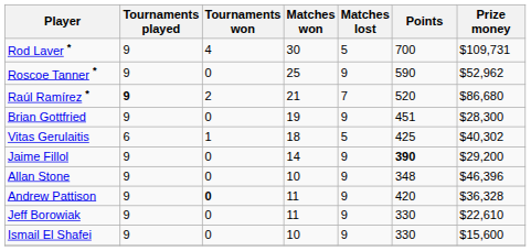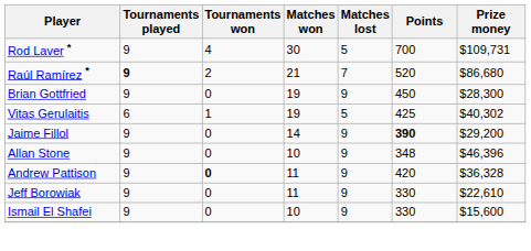 <table class="sortable wikitable" style=font-size:97%>
 <tr>
 <th width=140>Player</th>
 <th width=70>Tournaments played</th>
 <th width=70>Tournaments won</th>
 <th width=35>Matches won</th>
 <th width=35>Matches lost</th>
 <th width=75>Points</th>
 <th width=80>Prize money</th>
 </tr>
 <tr>
 <td> <a href='#'>Rod Laver</a> <sup><strong>*</strong></sup></td>
 <td>9</td>
 <td>4</td>
 <td>30</td>
 <td>5</td>
 <td>700</td>
 <td>$109,731</td>
 </tr>
 <tr>
-<td> <a href='#'>Roscoe Tanner</a> <sup><strong>*</strong></sup></td>
-<td>9</td>
-<td>0</td>
-<td>25</td>
-<td>9</td>
-<td>590</td>
-<td>$52,962</td>
-</tr>
-<tr>
 <td> <a href='#'>Raúl Ramírez</a> <sup><strong>*</strong></sup></td>
 <td><strong>9</strong></td>
 <td>2</td>
 <td>21</td>
 <td>7</td>
 <td>520</td>
 <td>$86,680</td>
 </tr>
 <tr>
 <td> <a href='#'>Brian Gottfried</a></td>
 <td>9</td>
 <td>0</td>
 <td>19</td>
 <td>9</td>
-<td>451</td>
+<td>450</td>
 <td>$28,300</td>
 </tr>
 <tr>
 <td> <a href='#'>Vitas Gerulaitis</a></td>
 <td>6</td>
 <td>1</td>
-<td>18</td>
+<td>19</td>
 <td>5</td>
 <td>425</td>
 <td>$40,302</td>
 </tr>
 <tr>
 <td> <a href='#'>Jaime Fillol</a></td>
 <td>9</td>
 <td>0</td>
 <td>14</td>
 <td>9</td>
 <td><strong>390</strong></td>
 <td>$29,200</td>
 </tr>
 <tr>
 <td> <a href='#'>Allan Stone</a></td>
 <td>9</td>
 <td>0</td>
 <td>10</td>
 <td>9</td>
 <td>348</td>
 <td>$46,396</td>
 </tr>
 <tr>
 <td> <a href='#'>Andrew Pattison</a></td>
 <td>9</td>
 <td><strong>0</strong></td>
 <td>11</td>
 <td>9</td>
 <td>420</td>
 <td>$36,328</td>
 </tr>
 <tr>
 <td> <a href='#'>Jeff Borowiak</a></td>
 <td>9</td>
 <td>0</td>
 <td>11</td>
 <td>9</td>
 <td>330</td>
 <td>$22,610</td>
 </tr>
 <tr>
 <td> <a href='#'>Ismail El Shafei</a></td>
 <td>9</td>
 <td>0</td>
 <td>10</td>
 <td>9</td>
 <td>330</td>
 <td>$15,600</td>
 </tr>
 <tr>
 </tr>
 </table>
